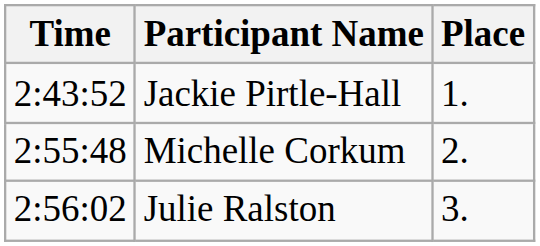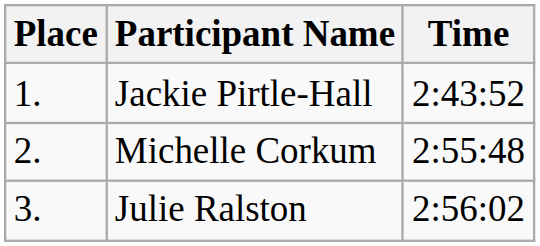 <table class="wikitable">
 <tr>
+<th>Place</th>
+<th>Participant Name</th>
 <th>Time</th>
-<th>Participant Name</th>
-<th>Place</th>
 </tr>
 <tr>
+<td>1.</td>
+<td>Jackie Pirtle-Hall</td>
 <td>2:43:52</td>
-<td>Jackie Pirtle-Hall</td>
-<td>1.</td>
 </tr>
 <tr>
+<td>2.</td>
+<td>Michelle Corkum</td>
 <td>2:55:48</td>
-<td>Michelle Corkum</td>
-<td>2.</td>
 </tr>
 <tr>
+<td>3.</td>
+<td>Julie Ralston</td>
 <td>2:56:02</td>
-<td>Julie Ralston</td>
-<td>3.</td>
 </tr>
 </table>
